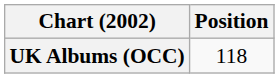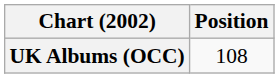 <table class="wikitable plainrowheaders" style="text-align:center">
 <tr>
 <th scope="col">Chart (2002)</th>
 <th scope="col">Position</th>
 </tr>
 <tr>
 <th scope="row">UK Albums (OCC)</th>
-<td>118</td>
+<td>108</td>
 </tr>
 </table>
